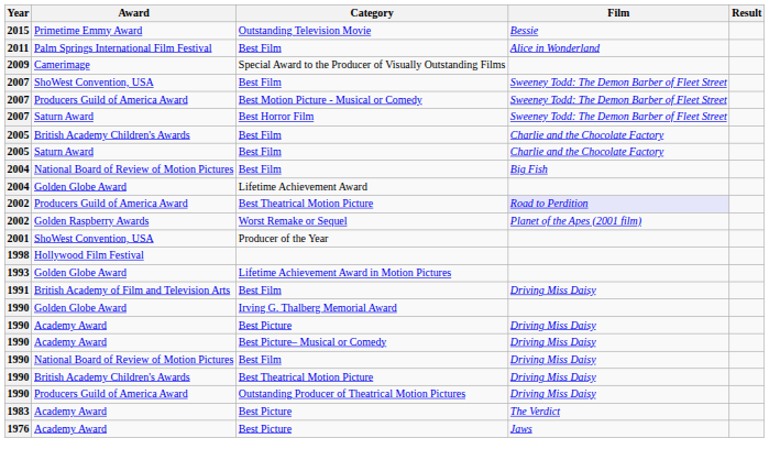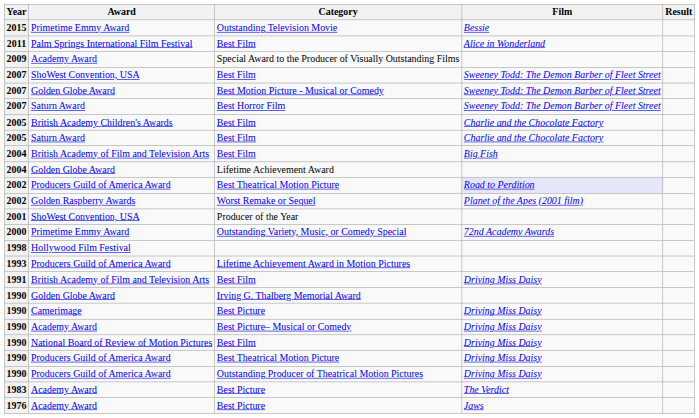 <table class="wikitable sortable">
 <tr>
 <th scope="col">Year</th>
 <th scope="col">Award</th>
 <th scope="col">Category</th>
 <th scope="col">Film</th>
 <th scope="col">Result</th>
 </tr>
 <tr>
 <th scope="row">2015</th>
 <td><a href='#'>Primetime Emmy Award</a></td>
 <td><a href='#'>Outstanding Television Movie</a></td>
 <td><em><a href='#'>Bessie</a></em></td>
 <td></td>
 </tr>
 <tr>
 <th scope="row">2011</th>
 <td><a href='#'>Palm Springs International Film Festival</a></td>
 <td><a href='#'>Best Film</a></td>
 <td><em><a href='#'>Alice in Wonderland</a></em></td>
 <td></td>
 </tr>
 <tr>
 <th scope="row">2009</th>
-<td><a href='#'>Camerimage</a></td>
+<td><a href='#'>Academy Award</a></td>
 <td>Special Award to the Producer of Visually Outstanding Films</td>
 <td></td>
 <td></td>
 </tr>
 <tr>
 <th scope="row">2007</th>
 <td><a href='#'>ShoWest Convention, USA</a></td>
 <td><a href='#'>Best Film</a></td>
 <td><em><a href='#'>Sweeney Todd: The Demon Barber of Fleet Street</a></em></td>
 <td></td>
 </tr>
 <tr>
 <th scope="row">2007</th>
-<td><a href='#'>Producers Guild of America Award</a></td>
+<td><a href='#'>Golden Globe Award</a></td>
 <td><a href='#'>Best Motion Picture - Musical or Comedy</a></td>
 <td><em><a href='#'>Sweeney Todd: The Demon Barber of Fleet Street</a></em></td>
 <td></td>
 </tr>
 <tr>
 <th scope="row">2007</th>
 <td><a href='#'>Saturn Award</a></td>
 <td><a href='#'>Best Horror Film</a></td>
 <td><em><a href='#'>Sweeney Todd: The Demon Barber of Fleet Street</a></em></td>
 <td></td>
 </tr>
 <tr>
 <th scope="row">2005</th>
 <td><a href='#'>British Academy Children's Awards</a></td>
 <td><a href='#'>Best Film</a></td>
 <td><em><a href='#'>Charlie and the Chocolate Factory</a></em></td>
 <td></td>
 </tr>
 <tr>
 <th scope="row">2005</th>
 <td><a href='#'>Saturn Award</a></td>
 <td><a href='#'>Best Film</a></td>
 <td><em><a href='#'>Charlie and the Chocolate Factory</a></em></td>
 <td></td>
 </tr>
 <tr>
 <th scope="row">2004</th>
-<td><a href='#'>National Board of Review of Motion Pictures</a></td>
+<td><a href='#'>British Academy of Film and Television Arts</a></td>
 <td><a href='#'>Best Film</a></td>
 <td><em><a href='#'>Big Fish</a></em></td>
 <td></td>
 </tr>
 <tr>
 <th scope="row">2004</th>
 <td><a href='#'>Golden Globe Award</a></td>
 <td>Lifetime Achievement Award</td>
 <td></td>
 <td></td>
 </tr>
 <tr>
 <th scope="row">2002</th>
 <td><a href='#'>Producers Guild of America Award</a></td>
 <td><a href='#'>Best Theatrical Motion Picture</a></td>
 <td style="background: lavender;"><em><a href='#'>Road to Perdition</a></em></td>
 <td></td>
 </tr>
 <tr>
 <th scope="row">2002</th>
 <td><a href='#'>Golden Raspberry Awards</a></td>
 <td><a href='#'>Worst Remake or Sequel</a></td>
 <td><em><a href='#'>Planet of the Apes (2001 film)</a></em></td>
 <td></td>
 </tr>
 <tr>
 <th scope="row">2001</th>
 <td><a href='#'>ShoWest Convention, USA</a></td>
 <td>Producer of the Year</td>
 <td></td>
 <td></td>
 </tr>
 <tr>
+<th scope="row">2000</th>
+<td><a href='#'>Primetime Emmy Award</a></td>
+<td><a href='#'>Outstanding Variety, Music, or Comedy Special</a></td>
+<td><em><a href='#'>72nd Academy Awards</a></em></td>
+<td></td>
+</tr>
+<tr>
 <th scope="row">1998</th>
 <td><a href='#'>Hollywood Film Festival</a></td>
 <td></td>
 <td></td>
 <td></td>
 </tr>
 <tr>
 <th scope="row">1993</th>
-<td><a href='#'>Golden Globe Award</a></td>
+<td><a href='#'>Producers Guild of America Award</a></td>
 <td><a href='#'>Lifetime Achievement Award in Motion Pictures</a></td>
 <td></td>
 <td></td>
 </tr>
 <tr>
 <th scope="row">1991</th>
 <td><a href='#'>British Academy of Film and Television Arts</a></td>
 <td><a href='#'>Best Film</a></td>
 <td><em><a href='#'>Driving Miss Daisy</a></em></td>
 <td></td>
 </tr>
 <tr>
 <th scope="row">1990</th>
 <td><a href='#'>Golden Globe Award</a></td>
 <td><a href='#'>Irving G. Thalberg Memorial Award</a></td>
 <td></td>
 <td></td>
 </tr>
 <tr>
 <th scope="row">1990</th>
-<td><a href='#'>Academy Award</a></td>
+<td><a href='#'>Camerimage</a></td>
 <td><a href='#'>Best Picture</a></td>
 <td><em><a href='#'>Driving Miss Daisy</a></em></td>
 <td></td>
 </tr>
 <tr>
 <th scope="row">1990</th>
 <td><a href='#'>Academy Award</a></td>
 <td><a href='#'>Best Picture– Musical or Comedy</a></td>
 <td><em><a href='#'>Driving Miss Daisy</a></em></td>
 <td></td>
 </tr>
 <tr>
 <th scope="row">1990</th>
 <td><a href='#'>National Board of Review of Motion Pictures</a></td>
 <td><a href='#'>Best Film</a></td>
 <td><em><a href='#'>Driving Miss Daisy</a></em></td>
 <td></td>
 </tr>
 <tr>
 <th scope="row">1990</th>
-<td><a href='#'>British Academy Children's Awards</a></td>
+<td><a href='#'>Producers Guild of America Award</a></td>
 <td><a href='#'>Best Theatrical Motion Picture</a></td>
 <td><em><a href='#'>Driving Miss Daisy</a></em></td>
 <td></td>
 </tr>
 <tr>
 <th scope="row">1990</th>
 <td><a href='#'>Producers Guild of America Award</a></td>
 <td><a href='#'>Outstanding Producer of Theatrical Motion Pictures</a></td>
 <td><em><a href='#'>Driving Miss Daisy</a></em></td>
 <td></td>
 </tr>
 <tr>
 <th scope="row">1983</th>
 <td><a href='#'>Academy Award</a></td>
 <td><a href='#'>Best Picture</a></td>
 <td><em><a href='#'>The Verdict</a></em></td>
 <td></td>
 </tr>
 <tr>
 <th scope="row">1976</th>
 <td><a href='#'>Academy Award</a></td>
 <td><a href='#'>Best Picture</a></td>
 <td><em><a href='#'>Jaws</a></em></td>
 <td></td>
 </tr>
 </table>
